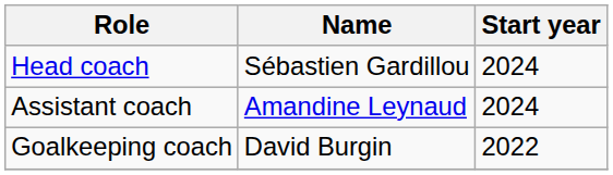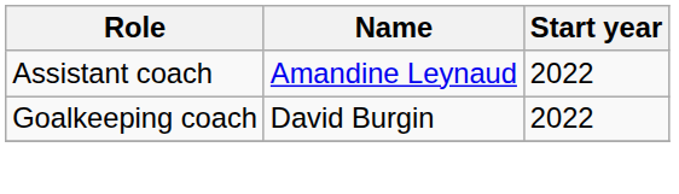 <table class="wikitable">
 <tr>
 <th>Role</th>
 <th>Name</th>
 <th>Start year</th>
 </tr>
 <tr>
-<td><a href='#'>Head coach</a></td>
-<td> Sébastien Gardillou</td>
-<td>2024</td>
-</tr>
-<tr>
 <td>Assistant coach</td>
 <td> <a href='#'>Amandine Leynaud</a></td>
-<td>2024</td>
+<td>2022</td>
 </tr>
 <tr>
 <td>Goalkeeping coach</td>
 <td> David Burgin</td>
 <td>2022</td>
 </tr>
 <tr>
 </tr>
 </table>
